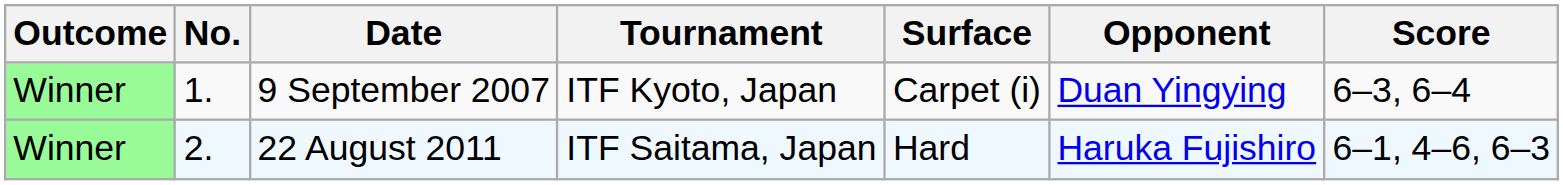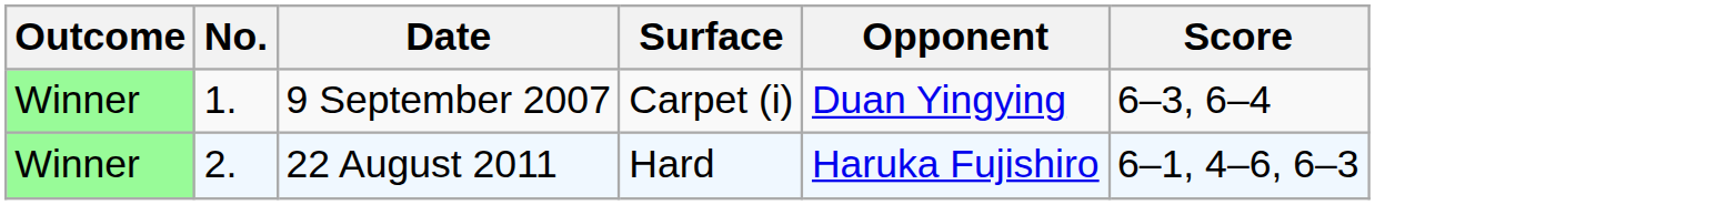 <table class="sortable wikitable" style=font-size:97%>
 <tr>
 <th>Outcome</th>
 <th>No.</th>
 <th>Date</th>
-<th>Tournament</th>
 <th>Surface</th>
 <th>Opponent</th>
 <th class="unsortable">Score</th>
 </tr>
 <tr>
 <td style="background:#98fb98;">Winner</td>
 <td>1.</td>
 <td>9 September 2007</td>
-<td>ITF Kyoto, Japan</td>
 <td>Carpet (i)</td>
 <td> <a href='#'>Duan Yingying</a></td>
 <td>6–3, 6–4</td>
 </tr>
 <tr bgcolor="#f0f8ff">
 <td style="background:#98fb98;">Winner</td>
 <td>2.</td>
 <td>22 August 2011</td>
-<td>ITF Saitama, Japan</td>
 <td>Hard</td>
 <td> <a href='#'>Haruka Fujishiro</a></td>
 <td>6–1, 4–6, 6–3</td>
 </tr>
 </table>
